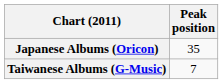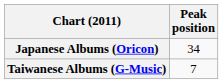 <table class="wikitable plainrowheaders sortable">
 <tr>
 <th>Chart (2011)</th>
 <th>Peak<br>position</th>
 </tr>
 <tr>
 <th scope="row">Japanese Albums (<a href='#'>Oricon</a>)</th>
-<td style="text-align:center;">35</td>
+<td style="text-align:center;">34</td>
 </tr>
 <tr>
 <th scope="row">Taiwanese Albums (<a href='#'>G-Music</a>)</th>
 <td style="text-align:center;">7</td>
 </tr>
 </table>
